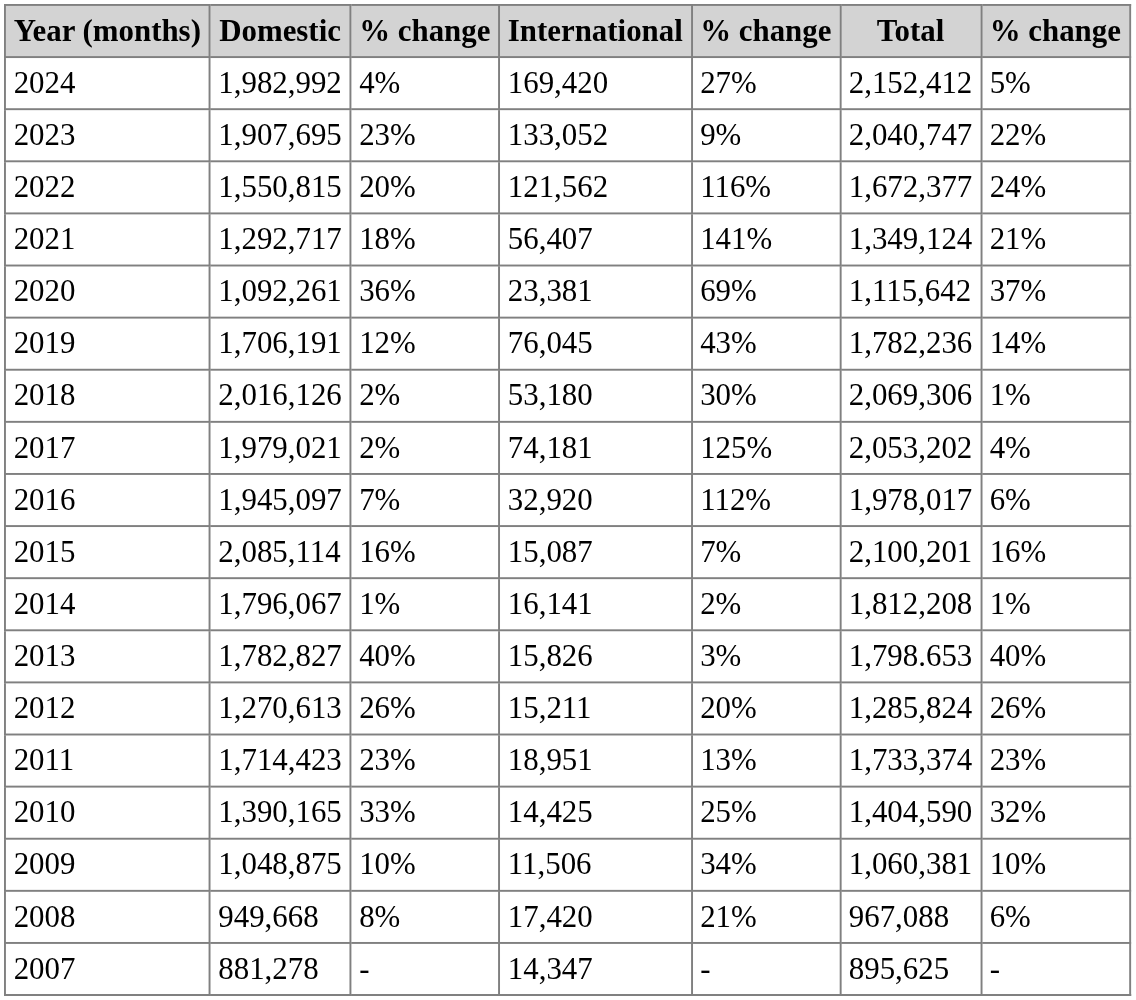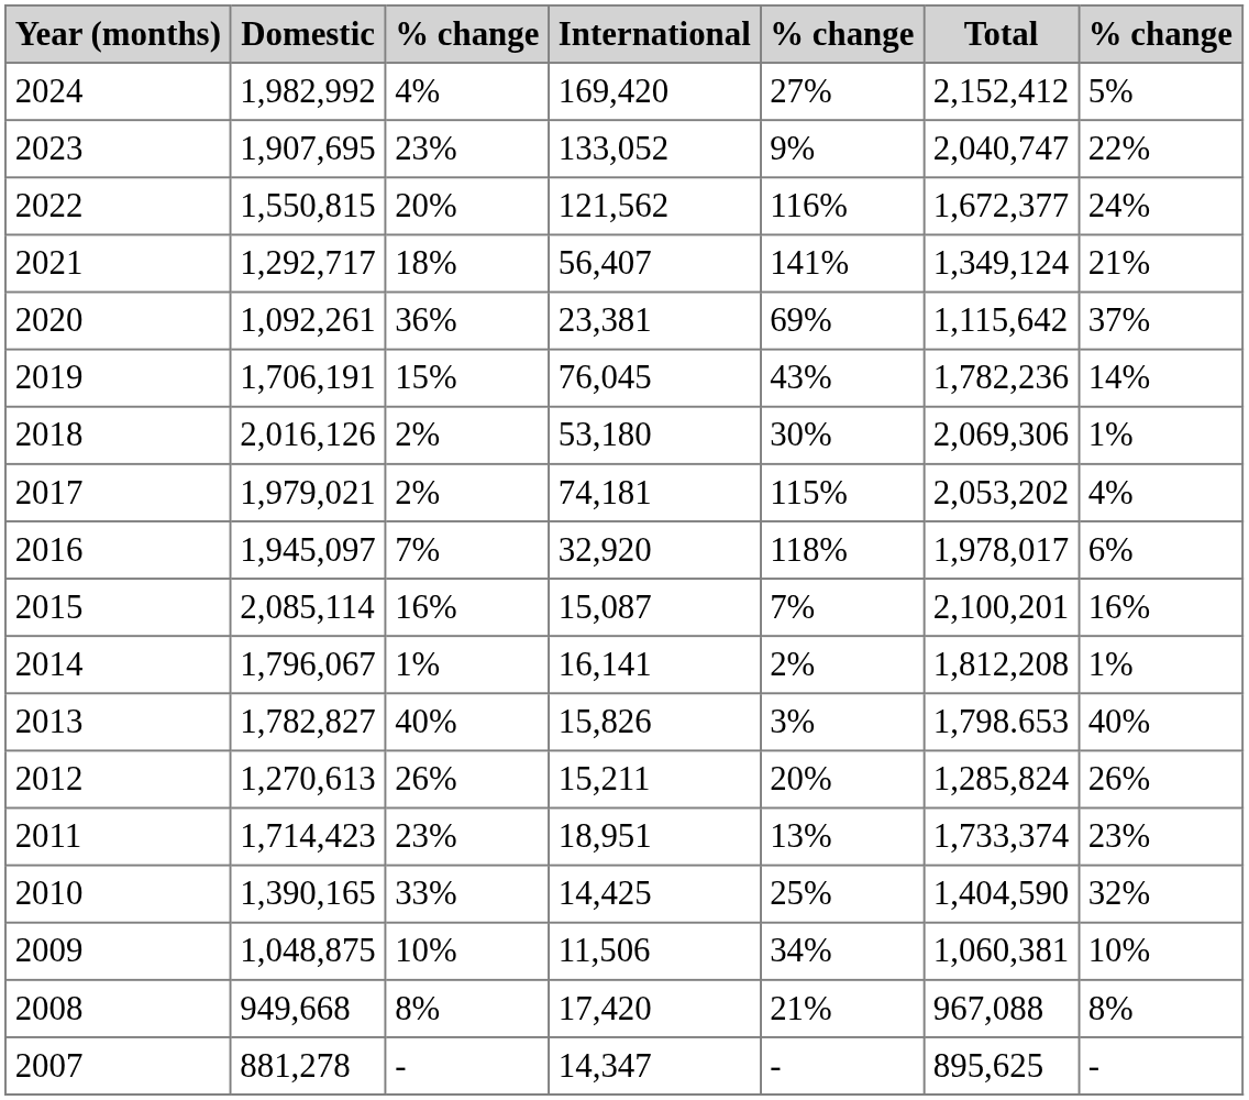 <table class="toccolours" border="1" cellpadding="4" style="border-collapse:collapse">
 <tr bgcolor=lightgrey>
 <th>Year (months)</th>
 <th>Domestic</th>
 <th>% change</th>
 <th>International</th>
 <th>% change</th>
 <th>Total</th>
 <th>% change</th>
 </tr>
 <tr>
 <td>2024</td>
 <td>1,982,992</td>
 <td> 4%</td>
 <td>169,420</td>
 <td> 27%</td>
 <td>2,152,412</td>
 <td> 5%</td>
 </tr>
 <tr>
 <td>2023</td>
 <td>1,907,695</td>
 <td> 23%</td>
 <td>133,052</td>
 <td> 9%</td>
 <td>2,040,747</td>
 <td> 22%</td>
 </tr>
 <tr>
 <td>2022</td>
 <td>1,550,815</td>
 <td> 20%</td>
 <td>121,562</td>
 <td> 116%</td>
 <td>1,672,377</td>
 <td> 24%</td>
 </tr>
 <tr>
 <td>2021</td>
 <td>1,292,717</td>
 <td> 18%</td>
 <td>56,407</td>
 <td> 141%</td>
 <td>1,349,124</td>
 <td> 21%</td>
 </tr>
 <tr>
 <td>2020</td>
 <td>1,092,261</td>
 <td> 36%</td>
 <td>23,381</td>
 <td> 69%</td>
 <td>1,115,642</td>
 <td> 37%</td>
 </tr>
 <tr>
 <td>2019</td>
 <td>1,706,191</td>
-<td> 12%</td>
+<td> 15%</td>
 <td>76,045</td>
 <td> 43%</td>
 <td>1,782,236</td>
 <td> 14%</td>
 </tr>
 <tr>
 <td>2018</td>
 <td>2,016,126</td>
 <td> 2%</td>
 <td>53,180</td>
 <td> 30%</td>
 <td>2,069,306</td>
 <td> 1%</td>
 </tr>
 <tr>
 <td>2017</td>
 <td>1,979,021</td>
 <td> 2%</td>
 <td>74,181</td>
-<td> 125%</td>
+<td> 115%</td>
 <td>2,053,202</td>
 <td> 4%</td>
 </tr>
 <tr>
 <td>2016</td>
 <td>1,945,097</td>
 <td> 7%</td>
 <td>32,920</td>
-<td> 112%</td>
+<td> 118%</td>
 <td>1,978,017</td>
 <td> 6%</td>
 </tr>
 <tr>
 <td>2015</td>
 <td>2,085,114</td>
 <td> 16%</td>
 <td>15,087</td>
 <td> 7%</td>
 <td>2,100,201</td>
 <td> 16%</td>
 </tr>
 <tr>
 <td>2014</td>
 <td>1,796,067</td>
 <td> 1%</td>
 <td>16,141</td>
 <td> 2%</td>
 <td>1,812,208</td>
 <td> 1%</td>
 </tr>
 <tr>
 <td>2013</td>
 <td>1,782,827</td>
 <td> 40%</td>
 <td>15,826</td>
 <td> 3%</td>
 <td>1,798.653</td>
 <td> 40%</td>
 </tr>
 <tr>
 <td>2012</td>
 <td>1,270,613</td>
 <td> 26%</td>
 <td>15,211</td>
 <td> 20%</td>
 <td>1,285,824</td>
 <td> 26%</td>
 </tr>
 <tr>
 <td>2011</td>
 <td>1,714,423</td>
 <td> 23%</td>
 <td>18,951</td>
 <td> 13%</td>
 <td>1,733,374</td>
 <td> 23%</td>
 </tr>
 <tr>
 <td>2010</td>
 <td>1,390,165</td>
 <td> 33%</td>
 <td>14,425</td>
 <td> 25%</td>
 <td>1,404,590</td>
 <td> 32%</td>
 </tr>
 <tr>
 <td>2009</td>
 <td>1,048,875</td>
 <td> 10%</td>
 <td>11,506</td>
 <td> 34%</td>
 <td>1,060,381</td>
 <td> 10%</td>
 </tr>
 <tr>
 <td>2008</td>
 <td>949,668</td>
 <td> 8%</td>
 <td>17,420</td>
 <td> 21%</td>
 <td>967,088</td>
-<td> 6%</td>
+<td> 8%</td>
 </tr>
 <tr>
 <td>2007</td>
 <td>881,278</td>
 <td>-</td>
 <td>14,347</td>
 <td>-</td>
 <td>895,625</td>
 <td>-</td>
 </tr>
 <tr>
 </tr>
 </table>
